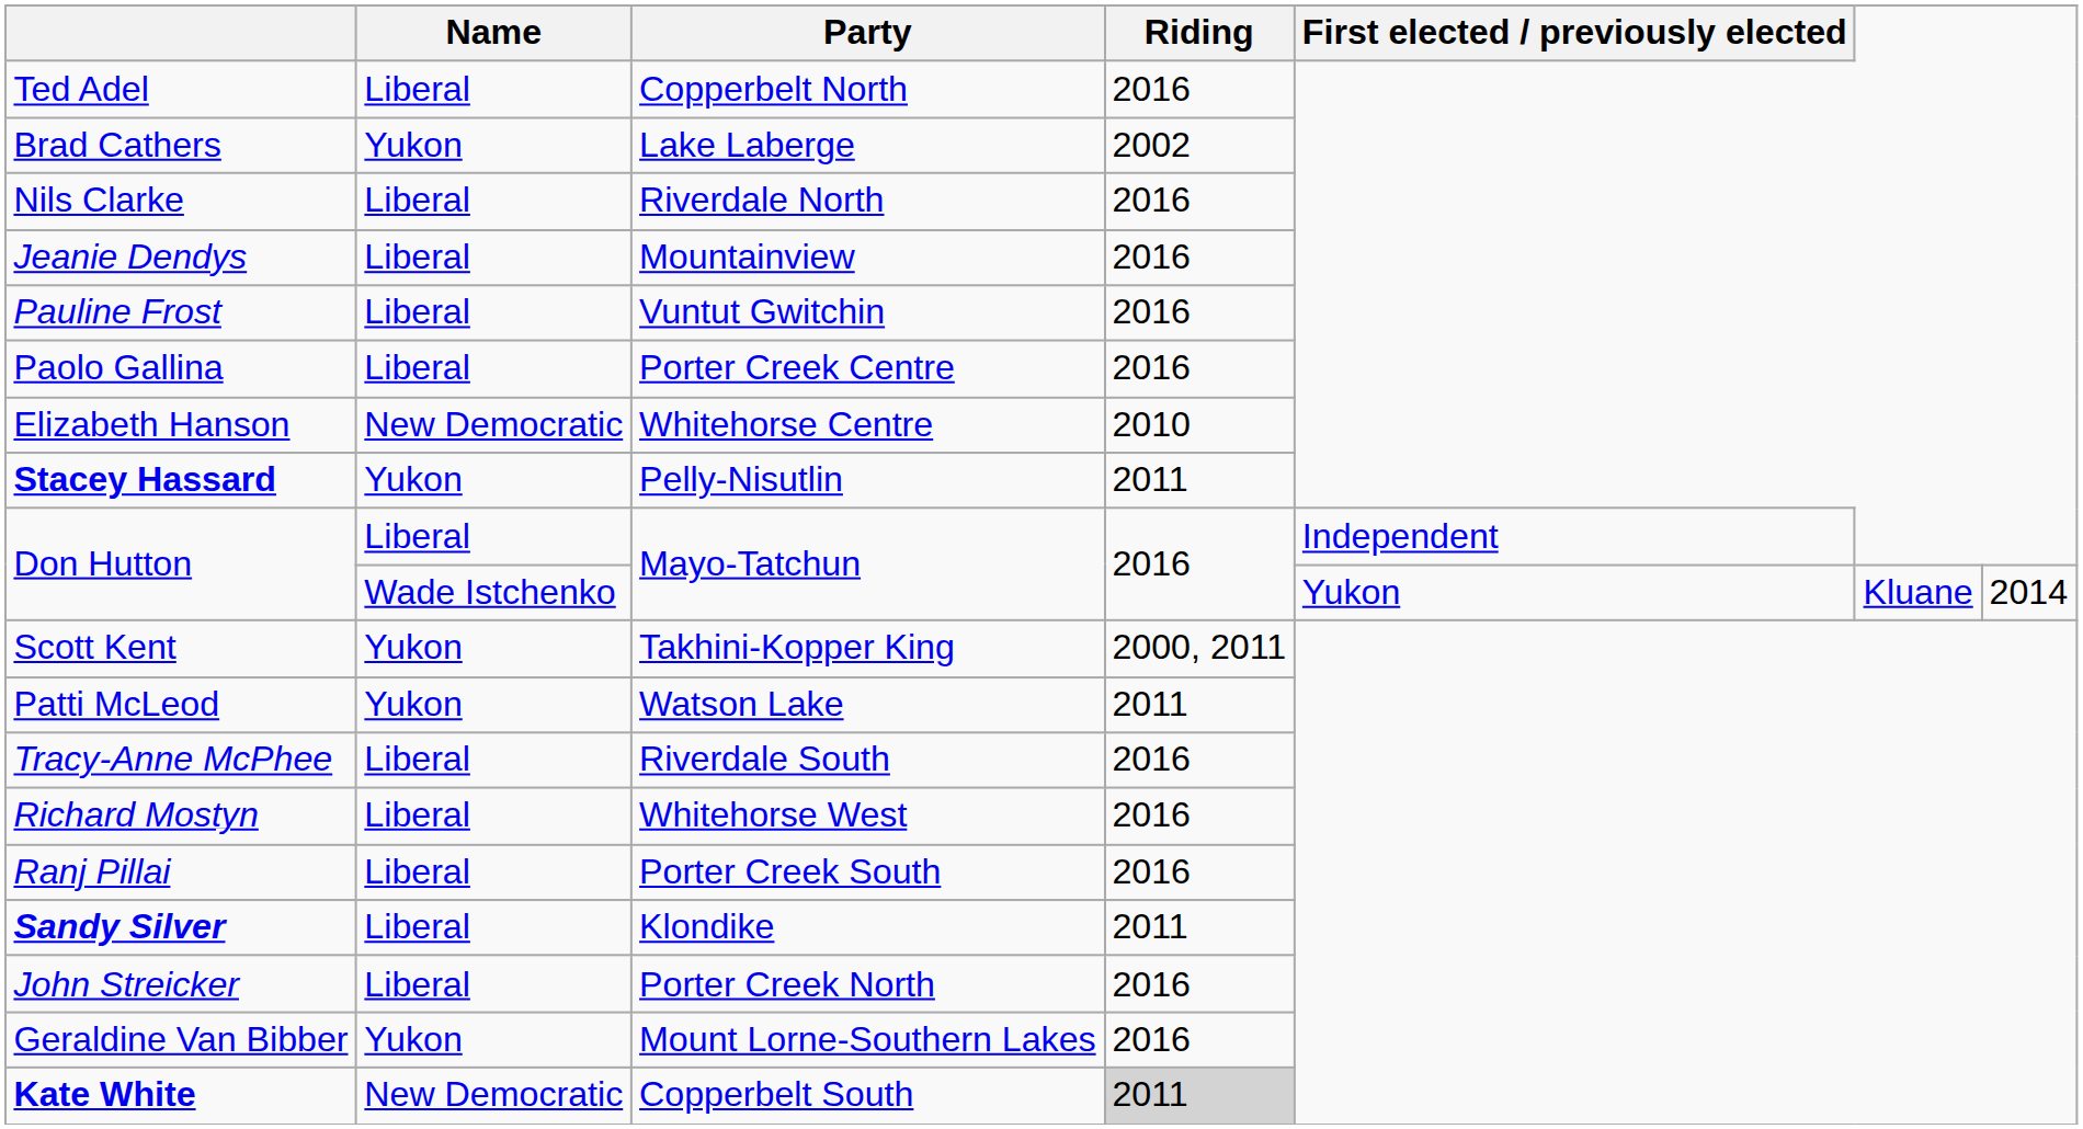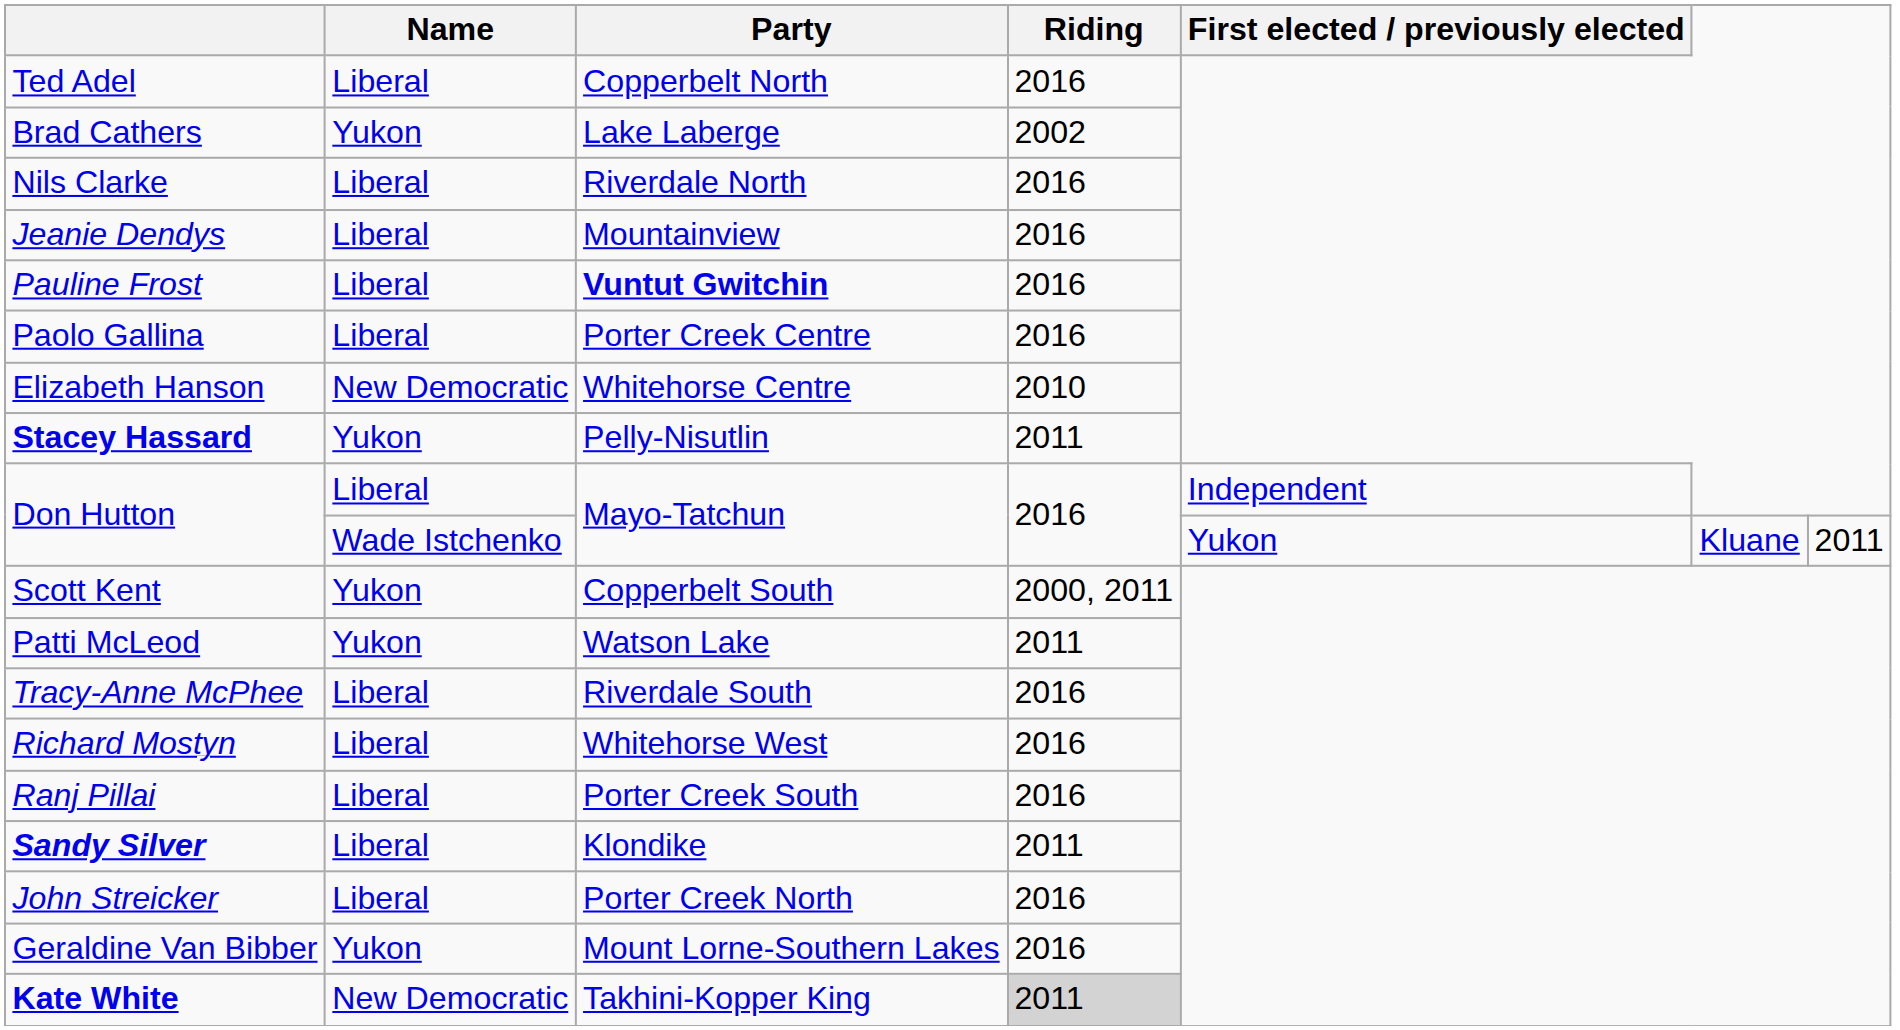 <table class="wikitable sortable">
 <tr>
 <th></th>
 <th>Name</th>
 <th>Party</th>
 <th>Riding</th>
 <th>First elected / previously elected</th>
 </tr>
 <tr>
 <td><a href='#'>Ted Adel</a></td>
 <td><a href='#'>Liberal</a></td>
 <td><a href='#'>Copperbelt North</a></td>
 <td>2016</td>
 </tr>
 <tr>
 <td><a href='#'>Brad Cathers</a></td>
 <td><a href='#'>Yukon</a></td>
 <td><a href='#'>Lake Laberge</a></td>
 <td>2002</td>
 </tr>
 <tr>
 <td><a href='#'>Nils Clarke</a></td>
 <td><a href='#'>Liberal</a></td>
 <td><a href='#'>Riverdale North</a></td>
 <td>2016</td>
 </tr>
 <tr>
 <td><em><a href='#'>Jeanie Dendys</a></em></td>
 <td><a href='#'>Liberal</a></td>
 <td><a href='#'>Mountainview</a></td>
 <td>2016</td>
 </tr>
 <tr>
 <td><em><a href='#'>Pauline Frost</a></em></td>
 <td><a href='#'>Liberal</a></td>
-<td><a href='#'>Vuntut Gwitchin</a></td>
+<td><strong><a href='#'>Vuntut Gwitchin</a></strong></td>
 <td>2016</td>
 </tr>
 <tr>
 <td><a href='#'>Paolo Gallina</a></td>
 <td><a href='#'>Liberal</a></td>
 <td><a href='#'>Porter Creek Centre</a></td>
 <td>2016</td>
 </tr>
 <tr>
 <td><a href='#'>Elizabeth Hanson</a></td>
 <td><a href='#'>New Democratic</a></td>
 <td><a href='#'>Whitehorse Centre</a></td>
 <td>2010</td>
 </tr>
 <tr>
 <td><strong><a href='#'>Stacey Hassard</a></strong></td>
 <td><a href='#'>Yukon</a></td>
 <td><a href='#'>Pelly-Nisutlin</a></td>
 <td>2011</td>
 </tr>
 <tr>
 <td rowspan=2><a href='#'>Don Hutton</a></td>
 <td><a href='#'>Liberal</a></td>
 <td rowspan=2><a href='#'>Mayo-Tatchun</a></td>
 <td rowspan=2>2016<br></td>
 <td><a href='#'>Independent</a></td>
 </tr>
 <tr>
 <td><a href='#'>Wade Istchenko</a></td>
 <td><a href='#'>Yukon</a></td>
 <td><a href='#'>Kluane</a></td>
-<td>2014</td>
+<td>2011</td>
 </tr>
 <tr>
 <td><a href='#'>Scott Kent</a></td>
 <td><a href='#'>Yukon</a></td>
-<td><a href='#'>Takhini-Kopper King</a></td>
+<td><a href='#'>Copperbelt South</a></td>
 <td>2000, 2011</td>
 </tr>
 <tr>
 <td><a href='#'>Patti McLeod</a></td>
 <td><a href='#'>Yukon</a></td>
 <td><a href='#'>Watson Lake</a></td>
 <td>2011</td>
 </tr>
 <tr>
 <td><em><a href='#'>Tracy-Anne McPhee</a></em></td>
 <td><a href='#'>Liberal</a></td>
 <td><a href='#'>Riverdale South</a></td>
 <td>2016</td>
 </tr>
 <tr>
 <td><em><a href='#'>Richard Mostyn</a></em></td>
 <td><a href='#'>Liberal</a></td>
 <td><a href='#'>Whitehorse West</a></td>
 <td>2016</td>
 </tr>
 <tr>
 <td><em><a href='#'>Ranj Pillai</a></em></td>
 <td><a href='#'>Liberal</a></td>
 <td><a href='#'>Porter Creek South</a></td>
 <td>2016</td>
 </tr>
 <tr>
 <td><strong><em><a href='#'>Sandy Silver</a></em></strong></td>
 <td><a href='#'>Liberal</a></td>
 <td><a href='#'>Klondike</a></td>
 <td>2011</td>
 </tr>
 <tr>
 <td><em><a href='#'>John Streicker</a></em></td>
 <td><a href='#'>Liberal</a></td>
 <td><a href='#'>Porter Creek North</a></td>
 <td>2016</td>
 </tr>
 <tr>
 <td><a href='#'>Geraldine Van Bibber</a></td>
 <td><a href='#'>Yukon</a></td>
 <td><a href='#'>Mount Lorne-Southern Lakes</a></td>
 <td>2016</td>
 </tr>
 <tr>
 <td><strong><a href='#'>Kate White</a></strong></td>
 <td><a href='#'>New Democratic</a></td>
-<td><a href='#'>Copperbelt South</a></td>
+<td><a href='#'>Takhini-Kopper King</a></td>
 <td style="background: lightgrey;">2011</td>
 </tr>
 <tr>
 </tr>
 </table>
